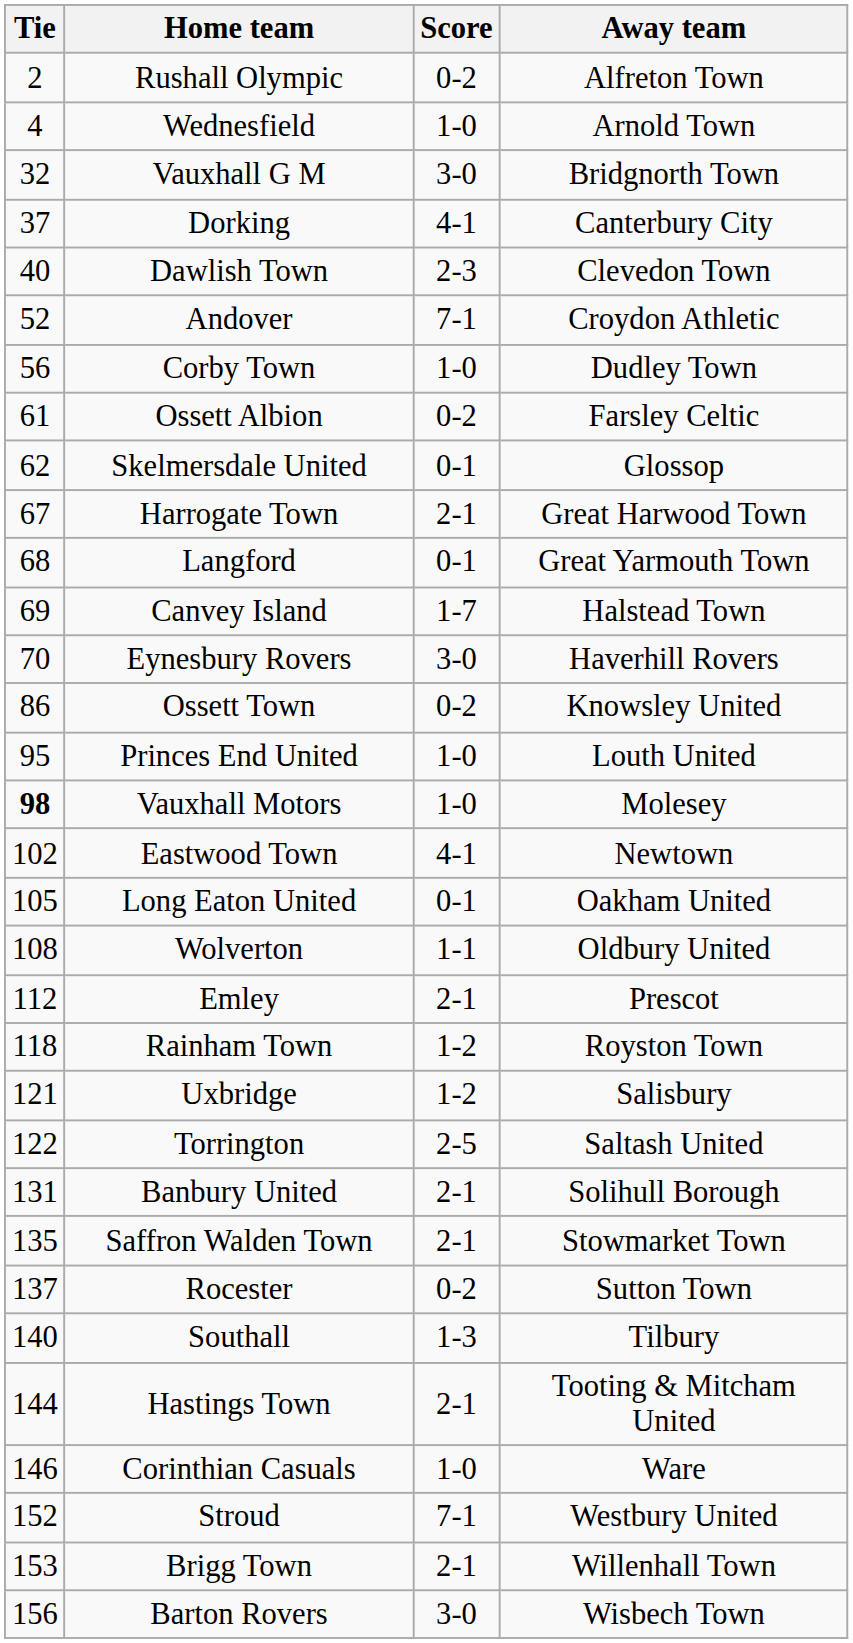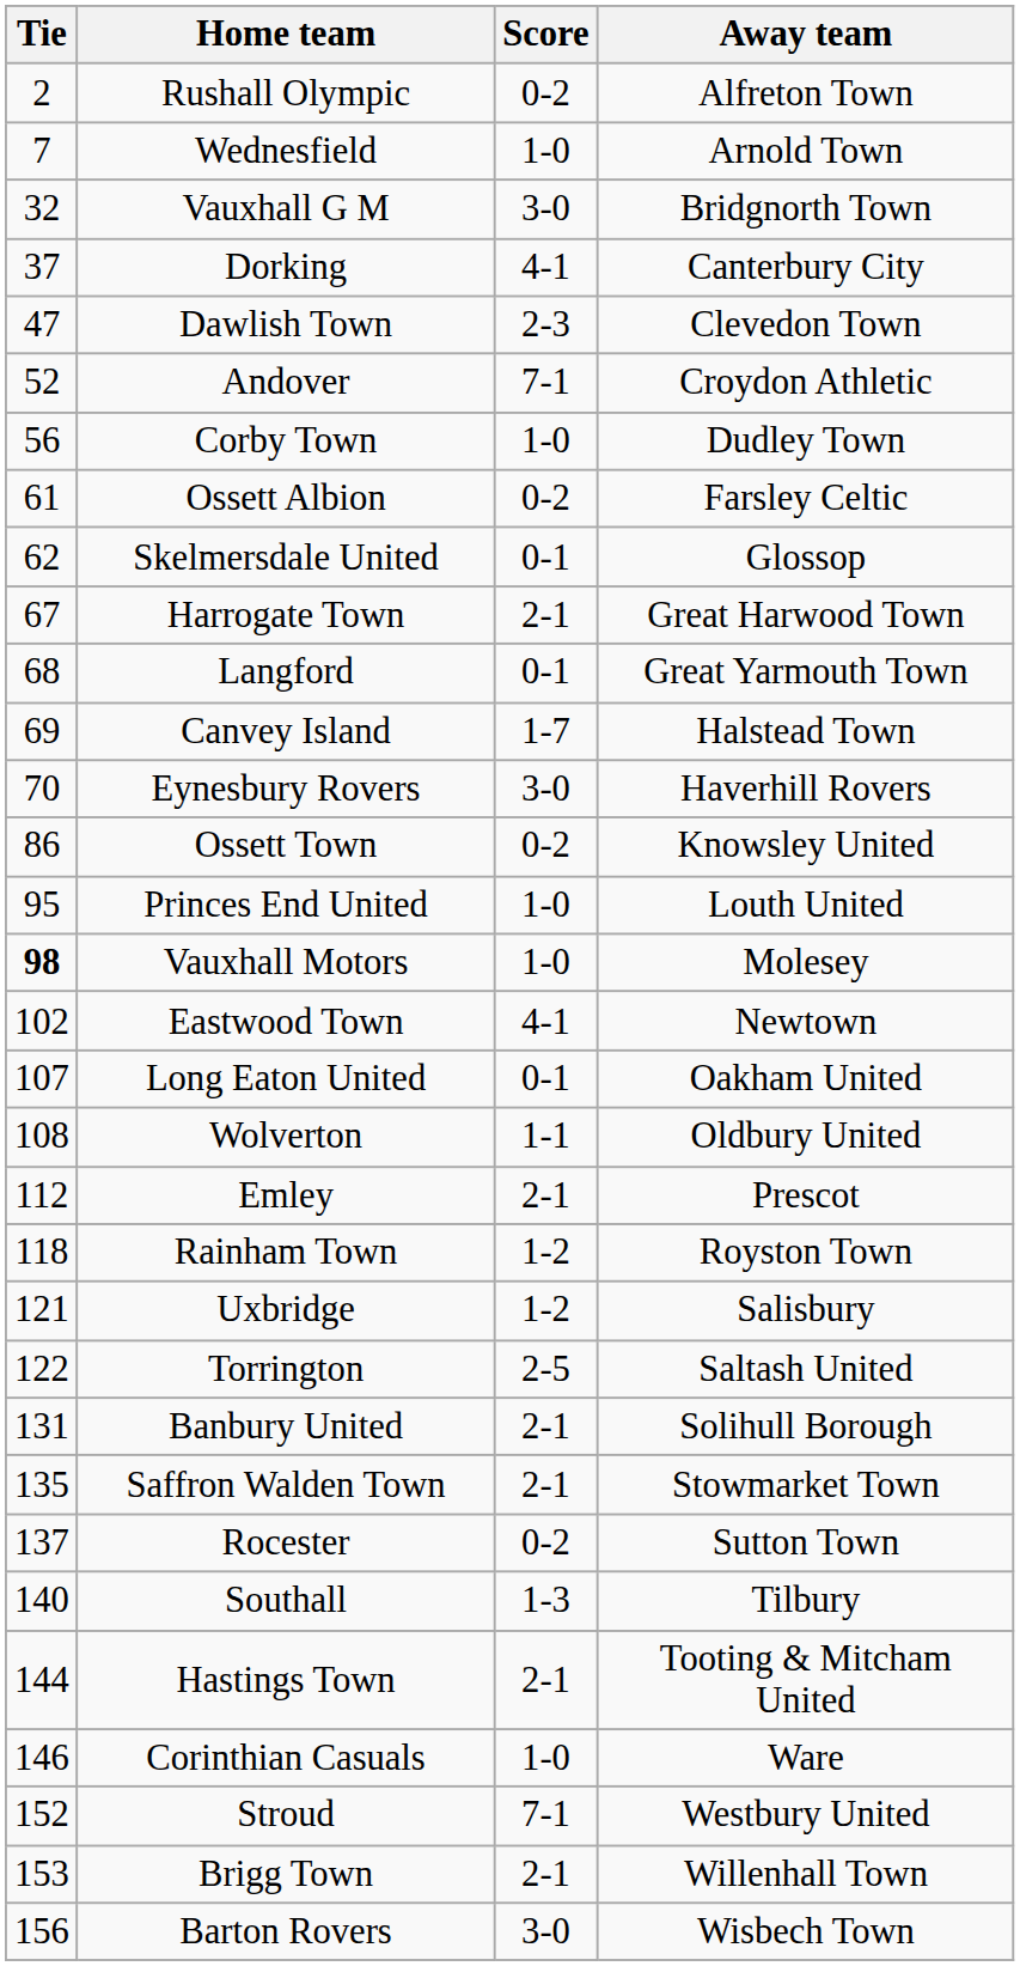 <table class="wikitable" style="text-align:center;">
 <tr>
 <th width=20>Tie</th>
 <th width=175>Home team</th>
 <th width=20>Score</th>
 <th width=175>Away team</th>
 </tr>
 <tr>
 <td>2</td>
 <td>Rushall Olympic</td>
 <td>0-2</td>
 <td>Alfreton Town</td>
 </tr>
 <tr>
-<td>4</td>
+<td>7</td>
 <td>Wednesfield</td>
 <td>1-0</td>
 <td>Arnold Town</td>
 </tr>
 <tr>
 <td>32</td>
 <td>Vauxhall G M</td>
 <td>3-0</td>
 <td>Bridgnorth Town</td>
 </tr>
 <tr>
 <td>37</td>
 <td>Dorking</td>
 <td>4-1</td>
 <td>Canterbury City</td>
 </tr>
 <tr>
-<td>40</td>
+<td>47</td>
 <td>Dawlish Town</td>
 <td>2-3</td>
 <td>Clevedon Town</td>
 </tr>
 <tr>
 <td>52</td>
 <td>Andover</td>
 <td>7-1</td>
 <td>Croydon Athletic</td>
 </tr>
 <tr>
 <td>56</td>
 <td>Corby Town</td>
 <td>1-0</td>
 <td>Dudley Town</td>
 </tr>
 <tr>
 <td>61</td>
 <td>Ossett Albion</td>
 <td>0-2</td>
 <td>Farsley Celtic</td>
 </tr>
 <tr>
 <td>62</td>
 <td>Skelmersdale United</td>
 <td>0-1</td>
 <td>Glossop</td>
 </tr>
 <tr>
 <td>67</td>
 <td>Harrogate Town</td>
 <td>2-1</td>
 <td>Great Harwood Town</td>
 </tr>
 <tr>
 <td>68</td>
 <td>Langford</td>
 <td>0-1</td>
 <td>Great Yarmouth Town</td>
 </tr>
 <tr>
 <td>69</td>
 <td>Canvey Island</td>
 <td>1-7</td>
 <td>Halstead Town</td>
 </tr>
 <tr>
 <td>70</td>
 <td>Eynesbury Rovers</td>
 <td>3-0</td>
 <td>Haverhill Rovers</td>
 </tr>
 <tr>
 <td>86</td>
 <td>Ossett Town</td>
 <td>0-2</td>
 <td>Knowsley United</td>
 </tr>
 <tr>
 <td>95</td>
 <td>Princes End United</td>
 <td>1-0</td>
 <td>Louth United</td>
 </tr>
 <tr>
 <td><strong>98</strong></td>
 <td>Vauxhall Motors</td>
 <td>1-0</td>
 <td>Molesey</td>
 </tr>
 <tr>
 <td>102</td>
 <td>Eastwood Town</td>
 <td>4-1</td>
 <td>Newtown</td>
 </tr>
 <tr>
-<td>105</td>
+<td>107</td>
 <td>Long Eaton United</td>
 <td>0-1</td>
 <td>Oakham United</td>
 </tr>
 <tr>
 <td>108</td>
 <td>Wolverton</td>
 <td>1-1</td>
 <td>Oldbury United</td>
 </tr>
 <tr>
 <td>112</td>
 <td>Emley</td>
 <td>2-1</td>
 <td>Prescot</td>
 </tr>
 <tr>
 <td>118</td>
 <td>Rainham Town</td>
 <td>1-2</td>
 <td>Royston Town</td>
 </tr>
 <tr>
 <td>121</td>
 <td>Uxbridge</td>
 <td>1-2</td>
 <td>Salisbury</td>
 </tr>
 <tr>
 <td>122</td>
 <td>Torrington</td>
 <td>2-5</td>
 <td>Saltash United</td>
 </tr>
 <tr>
 <td>131</td>
 <td>Banbury United</td>
 <td>2-1</td>
 <td>Solihull Borough</td>
 </tr>
 <tr>
 <td>135</td>
 <td>Saffron Walden Town</td>
 <td>2-1</td>
 <td>Stowmarket Town</td>
 </tr>
 <tr>
 <td>137</td>
 <td>Rocester</td>
 <td>0-2</td>
 <td>Sutton Town</td>
 </tr>
 <tr>
 <td>140</td>
 <td>Southall</td>
 <td>1-3</td>
 <td>Tilbury</td>
 </tr>
 <tr>
 <td>144</td>
 <td>Hastings Town</td>
 <td>2-1</td>
 <td>Tooting & Mitcham United</td>
 </tr>
 <tr>
 <td>146</td>
 <td>Corinthian Casuals</td>
 <td>1-0</td>
 <td>Ware</td>
 </tr>
 <tr>
 <td>152</td>
 <td>Stroud</td>
 <td>7-1</td>
 <td>Westbury United</td>
 </tr>
 <tr>
 <td>153</td>
 <td>Brigg Town</td>
 <td>2-1</td>
 <td>Willenhall Town</td>
 </tr>
 <tr>
 <td>156</td>
 <td>Barton Rovers</td>
 <td>3-0</td>
 <td>Wisbech Town</td>
 </tr>
 </table>
